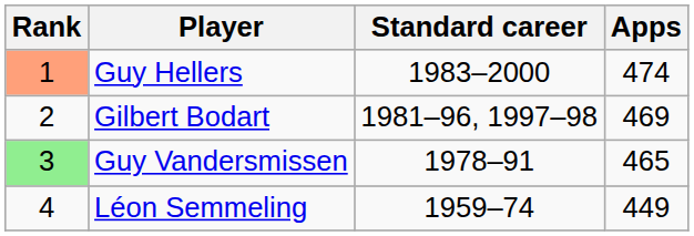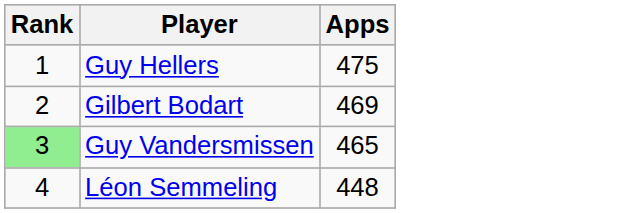 <table class="wikitable sortable"  style="text-align: center;">
 <tr>
 <th>Rank</th>
 <th>Player</th>
-<th>Standard career</th>
 <th>Apps</th>
 </tr>
 <tr>
-<td style="background: lightsalmon;">1</td>
+<td>1</td>
 <td style="text-align:left;"> <a href='#'>Guy Hellers</a></td>
-<td>1983–2000</td>
-<td>474</td>
+<td>475</td>
 </tr>
 <tr>
 <td>2</td>
 <td style="text-align:left;"> <a href='#'>Gilbert Bodart</a></td>
-<td>1981–96, 1997–98</td>
 <td>469</td>
 </tr>
 <tr>
 <td style="background: lightgreen;">3</td>
 <td style="text-align:left;"> <a href='#'>Guy Vandersmissen</a></td>
-<td>1978–91</td>
 <td>465</td>
 </tr>
 <tr>
 <td>4</td>
 <td style="text-align:left;"> <a href='#'>Léon Semmeling</a></td>
-<td>1959–74</td>
-<td>449</td>
+<td>448</td>
 </tr>
 </table>
